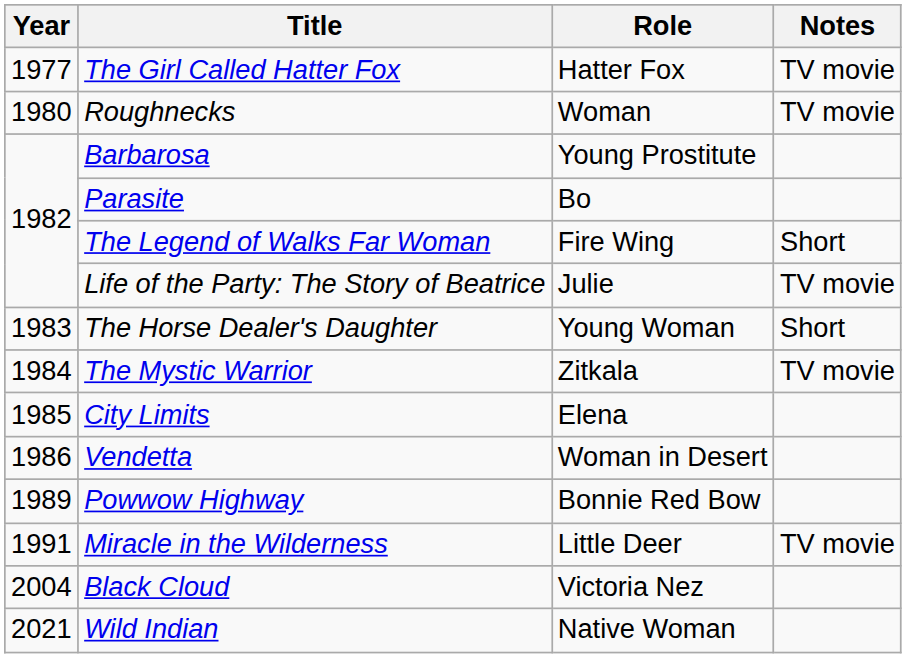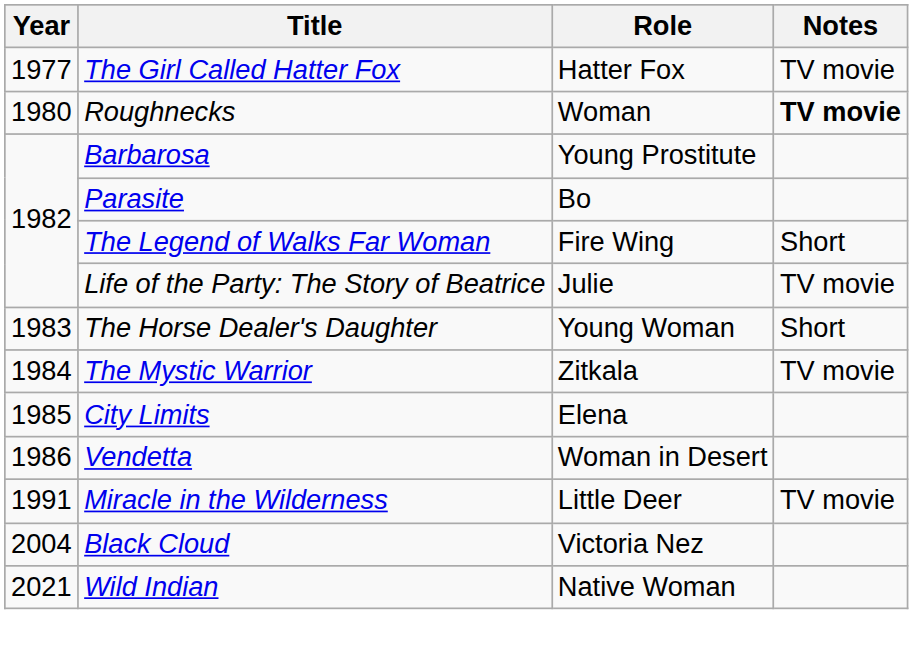 <table class="wikitable sortable">
 <tr>
 <th>Year</th>
 <th>Title</th>
 <th>Role</th>
 <th class="unsortable">Notes</th>
 </tr>
 <tr>
 <td>1977</td>
 <td><em><a href='#'>The Girl Called Hatter Fox</a></em></td>
 <td>Hatter Fox</td>
 <td>TV movie</td>
 </tr>
 <tr>
 <td>1980</td>
 <td><em>Roughnecks</em></td>
 <td>Woman</td>
-<td>TV movie</td>
+<td><strong>TV movie</strong></td>
 </tr>
 <tr>
 <td rowspan=4>1982</td>
 <td><em><a href='#'>Barbarosa</a></em></td>
 <td>Young Prostitute</td>
 <td></td>
 </tr>
 <tr>
 <td><em><a href='#'>Parasite</a></em></td>
 <td>Bo</td>
 <td></td>
 </tr>
 <tr>
 <td><em><a href='#'>The Legend of Walks Far Woman</a></em></td>
 <td>Fire Wing</td>
 <td>Short</td>
 </tr>
 <tr>
 <td><em>Life of the Party: The Story of Beatrice</em></td>
 <td>Julie</td>
 <td>TV movie</td>
 </tr>
 <tr>
 <td>1983</td>
 <td><em>The Horse Dealer's Daughter</em></td>
 <td>Young Woman</td>
 <td>Short</td>
 </tr>
 <tr>
 <td>1984</td>
 <td><em><a href='#'>The Mystic Warrior</a></em></td>
 <td>Zitkala</td>
 <td>TV movie</td>
 </tr>
 <tr>
 <td>1985</td>
 <td><em><a href='#'>City Limits</a></em></td>
 <td>Elena</td>
 <td></td>
 </tr>
 <tr>
 <td>1986</td>
 <td><em><a href='#'>Vendetta</a></em></td>
 <td>Woman in Desert</td>
 <td></td>
 </tr>
 <tr>
-<td>1989</td>
-<td><em><a href='#'>Powwow Highway</a></em></td>
-<td>Bonnie Red Bow</td>
-<td></td>
-</tr>
-<tr>
 <td>1991</td>
 <td><em><a href='#'>Miracle in the Wilderness</a></em></td>
 <td>Little Deer</td>
 <td>TV movie</td>
 </tr>
 <tr>
 <td>2004</td>
 <td><em><a href='#'>Black Cloud</a></em></td>
 <td>Victoria Nez</td>
 <td></td>
 </tr>
 <tr>
 <td>2021</td>
 <td><em><a href='#'>Wild Indian</a></em></td>
 <td>Native Woman</td>
 <td></td>
 </tr>
 </table>
